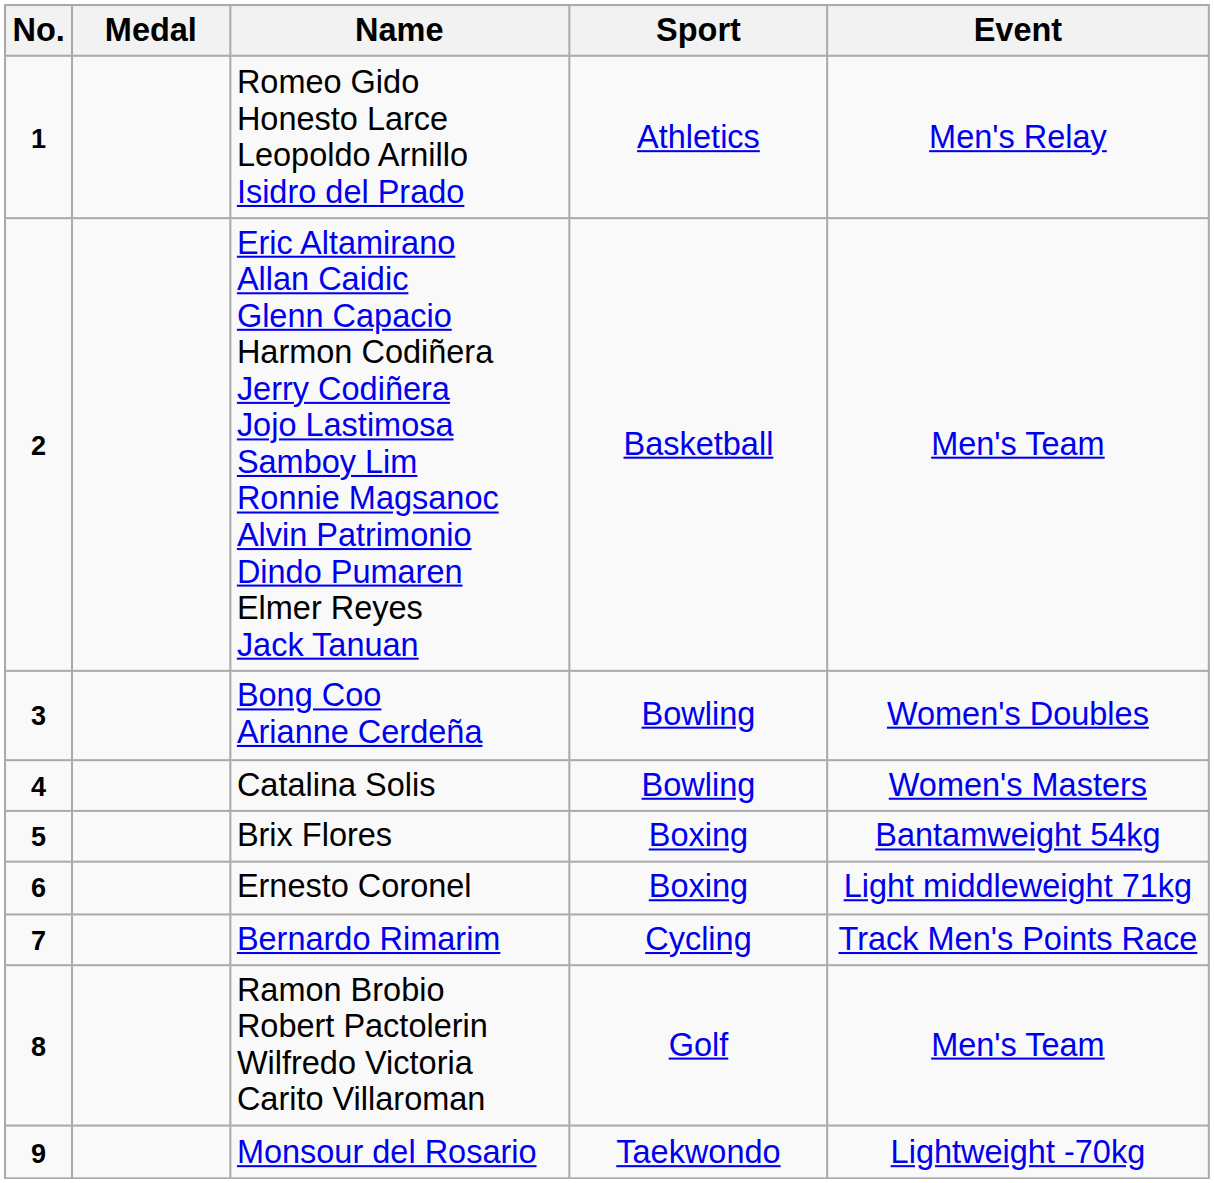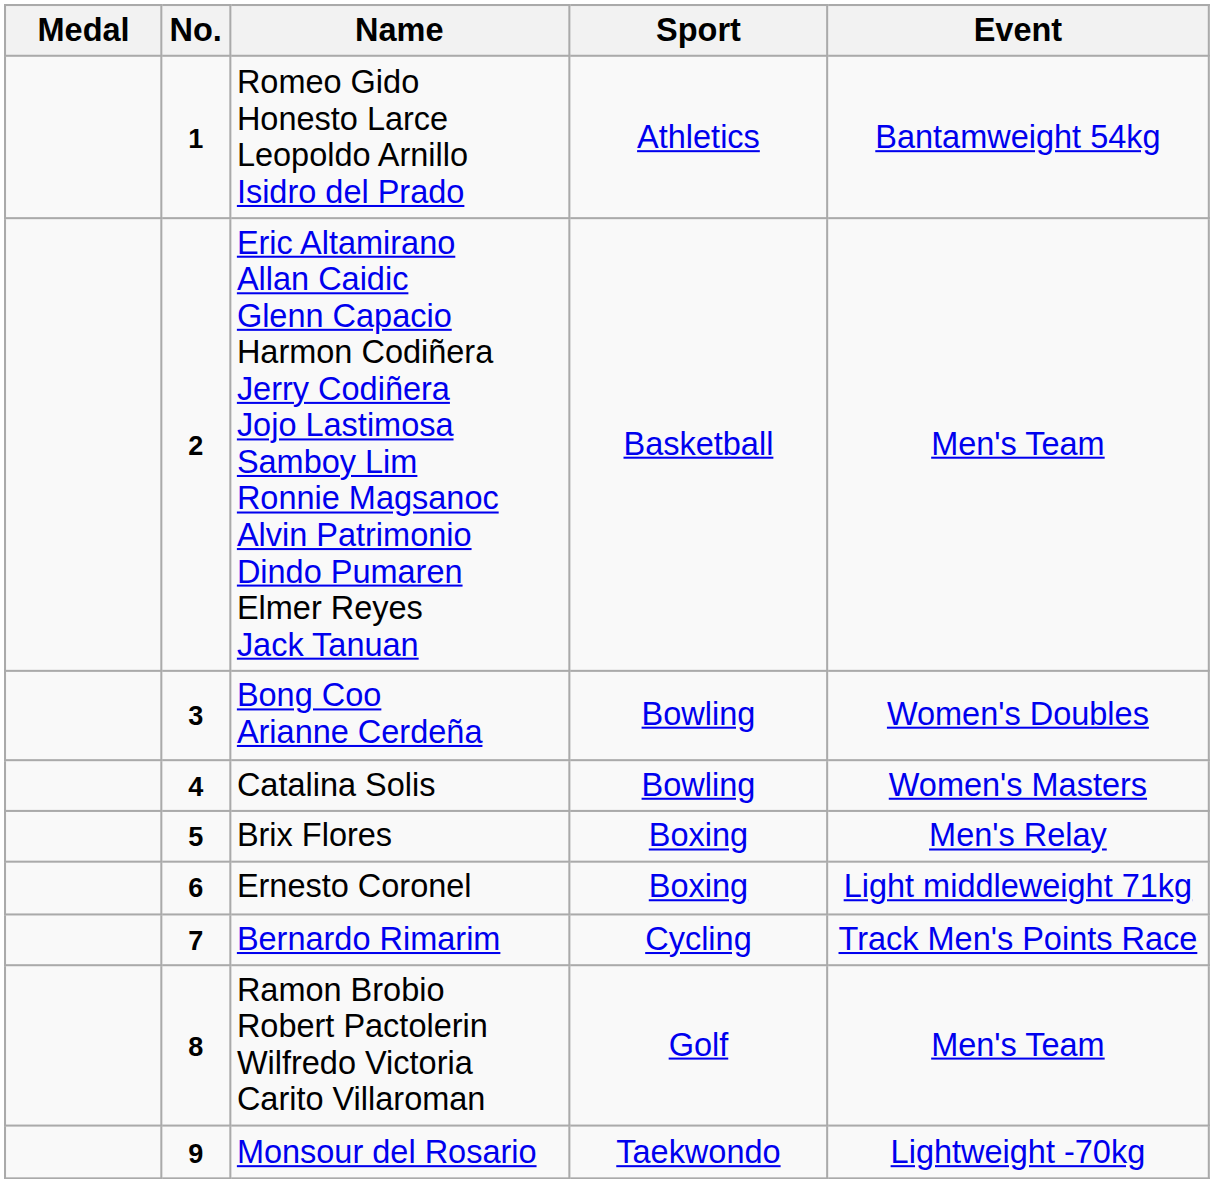 <table class="wikitable" style="font-size:100%; text-align:center;">
 <tr>
+<th width="70">Medal</th>
 <th width="10">No.</th>
-<th width="70">Medal</th>
 <th width="160">Name</th>
 <th width="120">Sport</th>
 <th width="180">Event</th>
 </tr>
 <tr>
+<td></td>
 <td><small><strong>1</strong></small></td>
-<td></td>
 <td align=left>Romeo Gido<br>Honesto Larce<br>Leopoldo Arnillo<br><a href='#'>Isidro del Prado</a></td>
 <td> <a href='#'>Athletics</a></td>
-<td><a href='#'>Men's  Relay</a></td>
+<td><a href='#'>Bantamweight 54kg</a></td>
 </tr>
 <tr>
+<td></td>
 <td><small><strong>2</strong></small></td>
-<td></td>
 <td align=left><a href='#'>Eric Altamirano</a><br><a href='#'>Allan Caidic</a><br><a href='#'>Glenn Capacio</a><br>Harmon Codiñera<br><a href='#'>Jerry Codiñera</a><br><a href='#'>Jojo Lastimosa</a><br><a href='#'>Samboy Lim</a><br><a href='#'>Ronnie Magsanoc</a><br><a href='#'>Alvin Patrimonio</a><br><a href='#'>Dindo Pumaren</a><br>Elmer Reyes<br><a href='#'>Jack Tanuan</a></td>
 <td> <a href='#'>Basketball</a></td>
 <td><a href='#'>Men's Team</a></td>
 </tr>
 <tr>
+<td></td>
 <td><small><strong>3</strong></small></td>
-<td></td>
 <td align=left><a href='#'>Bong Coo</a><br><a href='#'>Arianne Cerdeña</a></td>
 <td> <a href='#'>Bowling</a></td>
 <td><a href='#'>Women's Doubles</a></td>
 </tr>
 <tr>
+<td></td>
 <td><small><strong>4</strong></small></td>
-<td></td>
 <td align=left>Catalina Solis</td>
 <td> <a href='#'>Bowling</a></td>
 <td><a href='#'>Women's Masters</a></td>
 </tr>
 <tr>
+<td></td>
 <td><small><strong>5</strong></small></td>
-<td></td>
 <td align=left>Brix Flores</td>
 <td> <a href='#'>Boxing</a></td>
-<td><a href='#'>Bantamweight 54kg</a></td>
+<td><a href='#'>Men's  Relay</a></td>
 </tr>
 <tr>
+<td></td>
 <td><small><strong>6</strong></small></td>
-<td></td>
 <td align=left>Ernesto Coronel</td>
 <td> <a href='#'>Boxing</a></td>
 <td><a href='#'>Light middleweight 71kg</a></td>
 </tr>
 <tr>
+<td></td>
 <td><small><strong>7</strong></small></td>
-<td></td>
 <td align=left><a href='#'>Bernardo Rimarim</a></td>
 <td> <a href='#'>Cycling</a></td>
 <td><a href='#'>Track Men's Points Race</a></td>
 </tr>
 <tr>
+<td></td>
 <td><small><strong>8</strong></small></td>
-<td></td>
 <td align=left>Ramon Brobio<br>Robert Pactolerin<br>Wilfredo Victoria<br>Carito Villaroman</td>
 <td> <a href='#'>Golf</a></td>
 <td><a href='#'>Men's Team</a></td>
 </tr>
 <tr>
+<td></td>
 <td><small><strong>9</strong></small></td>
-<td></td>
 <td align=left><a href='#'>Monsour del Rosario</a></td>
 <td> <a href='#'>Taekwondo</a></td>
 <td><a href='#'>Lightweight -70kg</a></td>
 </tr>
 </table>
